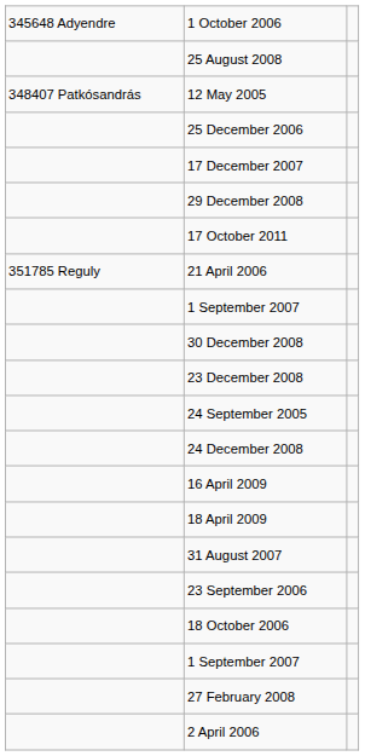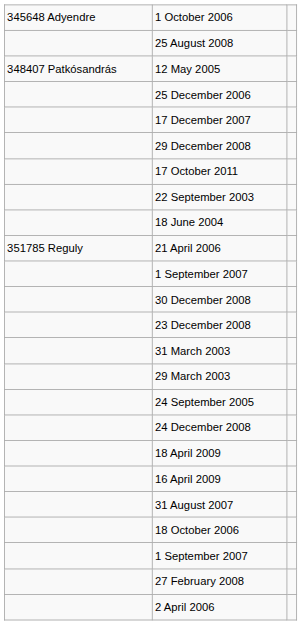 <table class="wikitable" style="font-size: 80%; float: left; width: 26em; margin-right: 1em; height: 700px">
 <tr>
 <td>345648 Adyendre</td>
 <td>1 October 2006</td>
 <td> </td>
 </tr>
 <tr>
 <td></td>
 <td>25 August 2008</td>
 <td></td>
 </tr>
 <tr>
 <td>348407 Patkósandrás</td>
 <td>12 May 2005</td>
 <td></td>
 </tr>
 <tr>
 <td></td>
 <td>25 December 2006</td>
 <td></td>
 </tr>
 <tr>
 <td></td>
 <td>17 December 2007</td>
 <td></td>
 </tr>
 <tr>
 <td></td>
 <td>29 December 2008</td>
 <td></td>
 </tr>
 <tr>
 <td></td>
 <td>17 October 2011</td>
 <td> </td>
 </tr>
 <tr>
+<td></td>
+<td>22 September 2003</td>
+<td> </td>
+</tr>
+<tr>
+<td></td>
+<td>18 June 2004</td>
+<td></td>
+</tr>
+<tr>
 <td>351785 Reguly</td>
 <td>21 April 2006</td>
 <td></td>
 </tr>
 <tr>
 <td></td>
 <td>1 September 2007</td>
 <td> </td>
 </tr>
 <tr>
 <td></td>
 <td>30 December 2008</td>
 <td></td>
 </tr>
 <tr>
 <td></td>
 <td>23 December 2008</td>
 <td></td>
 </tr>
 <tr>
 <td></td>
+<td>31 March 2003</td>
+<td></td>
+</tr>
+<tr>
+<td></td>
+<td>29 March 2003</td>
+<td></td>
+</tr>
+<tr>
+<td></td>
 <td>24 September 2005</td>
 <td></td>
 </tr>
 <tr>
 <td></td>
 <td>24 December 2008</td>
 <td></td>
 </tr>
 <tr>
 <td></td>
+<td>18 April 2009</td>
+<td></td>
+</tr>
+<tr>
+<td></td>
 <td>16 April 2009</td>
 <td></td>
 </tr>
 <tr>
 <td></td>
-<td>18 April 2009</td>
-<td></td>
-</tr>
-<tr>
-<td></td>
 <td>31 August 2007</td>
-<td> </td>
-</tr>
-<tr>
-<td></td>
-<td>23 September 2006</td>
 <td> </td>
 </tr>
 <tr>
 <td></td>
 <td>18 October 2006</td>
 <td></td>
 </tr>
 <tr>
 <td></td>
 <td>1 September 2007</td>
 <td> </td>
 </tr>
 <tr>
 <td></td>
 <td>27 February 2008</td>
 <td></td>
 </tr>
 <tr>
 <td></td>
 <td>2 April 2006</td>
 <td></td>
 </tr>
 </table>
